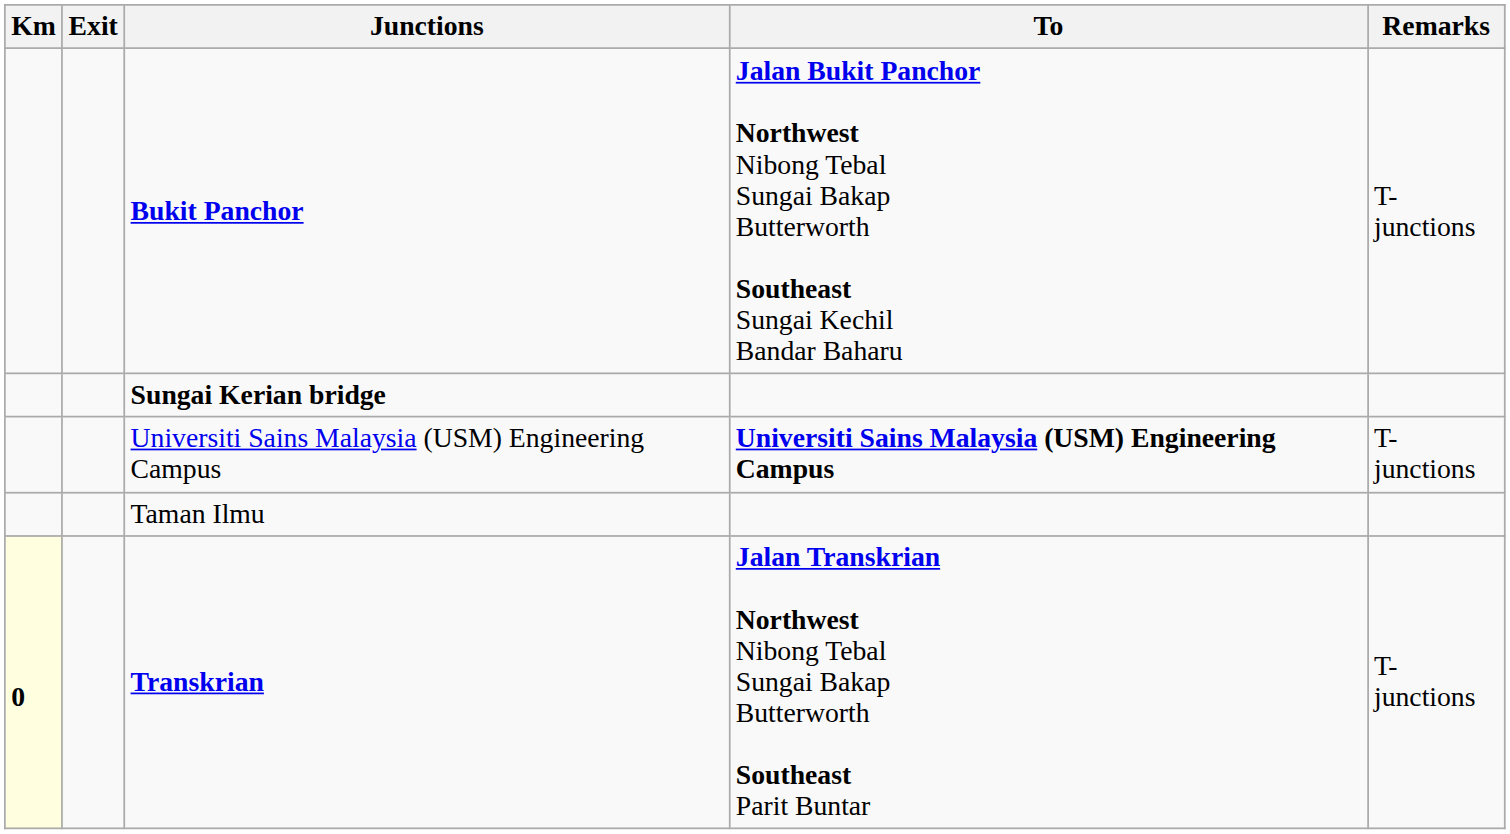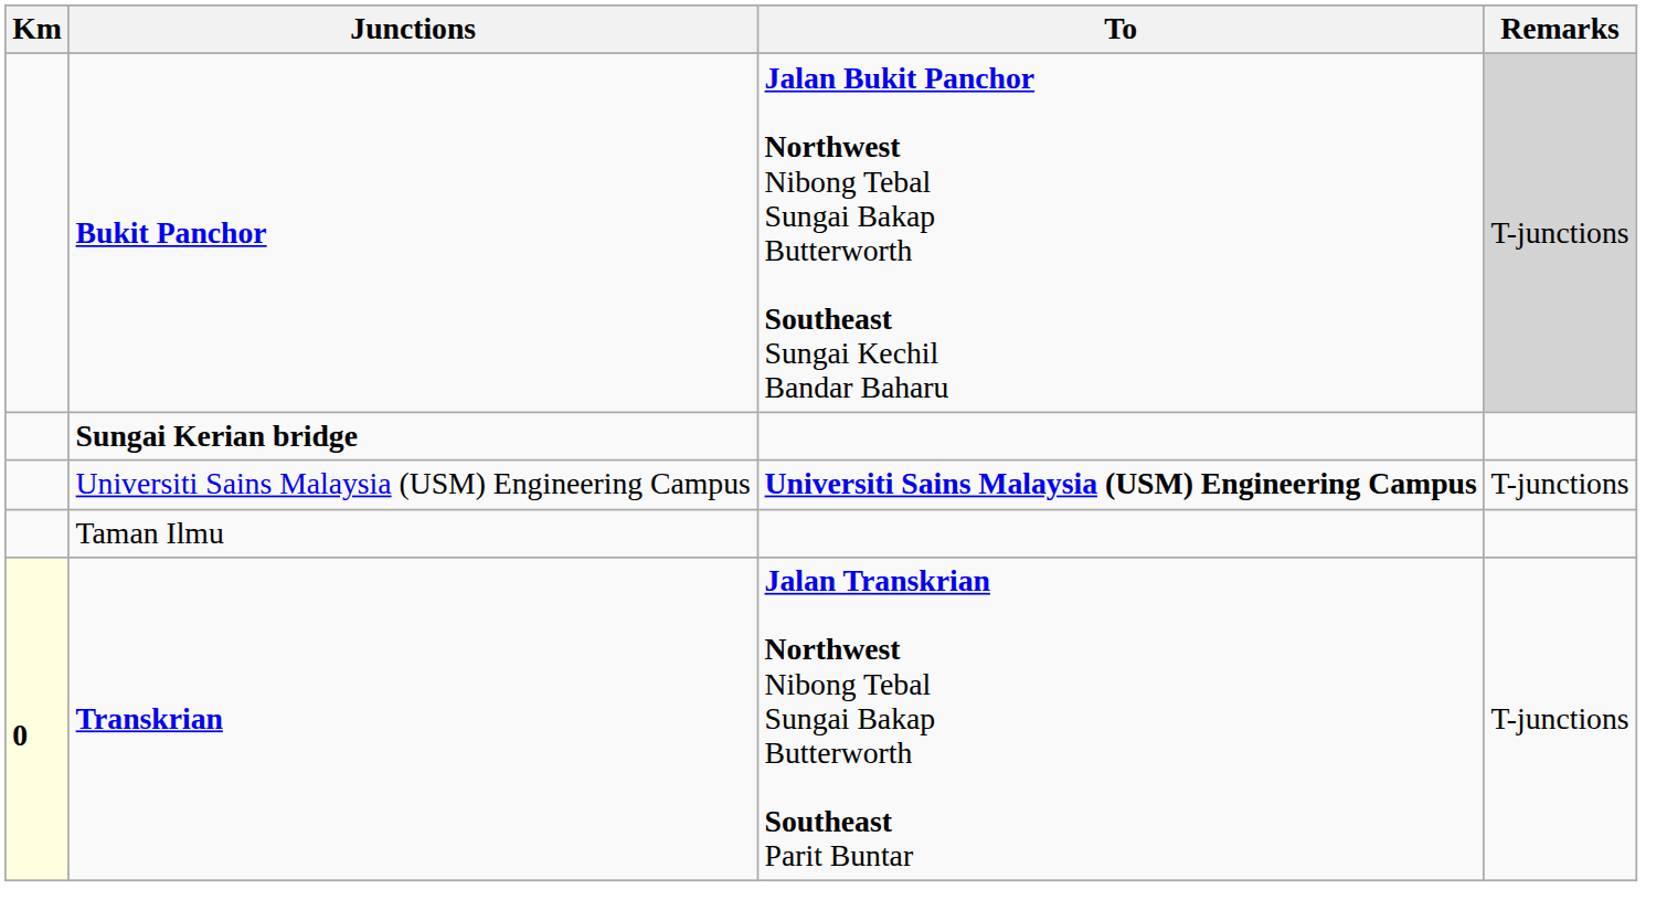 <table class="wikitable">
 <tr>
 <th>Km</th>
-<th>Exit</th>
 <th>Junctions</th>
 <th>To</th>
 <th>Remarks</th>
 </tr>
 <tr>
 <td></td>
-<td></td>
 <td><strong><a href='#'>Bukit Panchor</a></strong></td>
 <td> <strong><a href='#'>Jalan Bukit Panchor</a></strong><br><br><strong>Northwest</strong><br> Nibong Tebal<br> Sungai Bakap<br> Butterworth<br><br><strong>Southeast</strong><br> Sungai Kechil<br> Bandar Baharu</td>
-<td>T-junctions</td>
+<td style="background: lightgrey;">T-junctions</td>
 </tr>
 <tr>
-<td></td>
 <td></td>
 <td><strong>Sungai Kerian bridge</strong></td>
 <td></td>
 <td></td>
 </tr>
 <tr>
 <td></td>
-<td></td>
 <td><a href='#'>Universiti Sains Malaysia</a> (USM) Engineering Campus </td>
 <td><strong><a href='#'>Universiti Sains Malaysia</a> (USM) Engineering Campus</strong> </td>
 <td>T-junctions</td>
 </tr>
 <tr>
-<td></td>
 <td></td>
 <td>Taman Ilmu</td>
 <td></td>
 <td></td>
 </tr>
 <tr>
 <td style="background: lightyellow;"><br><strong>0</strong></td>
-<td></td>
 <td><strong><a href='#'>Transkrian</a></strong></td>
 <td> <strong><a href='#'>Jalan Transkrian</a></strong><br><br><strong>Northwest</strong><br> Nibong Tebal<br> Sungai Bakap<br> Butterworth<br><br><strong>Southeast</strong><br> Parit Buntar</td>
 <td>T-junctions</td>
 </tr>
 </table>
